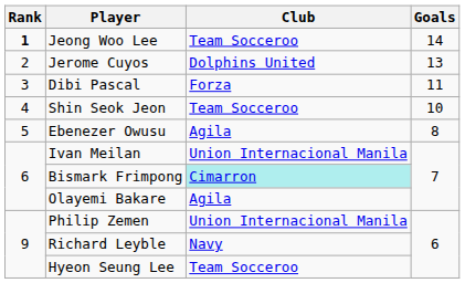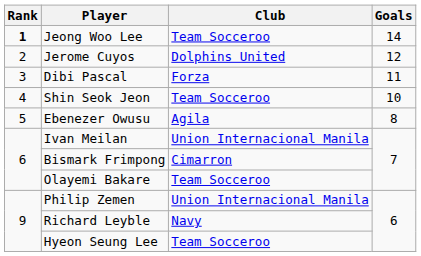 <table class="wikitable" style="float:left; margin-right:1em">
 <tr>
 <th>Rank</th>
 <th>Player</th>
 <th>Club</th>
 <th>Goals</th>
 </tr>
 <tr>
 <td rowspan="1" style="text-align:center;"><strong>1</strong></td>
 <td> Jeong Woo Lee</td>
 <td><a href='#'>Team Socceroo</a></td>
 <td align=center>14</td>
 </tr>
 <tr>
 <td rowspan="1" style="text-align:center;">2</td>
 <td> Jerome Cuyos</td>
 <td><a href='#'>Dolphins United</a></td>
-<td align=center>13</td>
+<td align=center>12</td>
 </tr>
 <tr>
 <td rowspan="1" style="text-align:center;">3</td>
 <td> Dibi Pascal</td>
 <td><a href='#'>Forza</a></td>
 <td align=center>11</td>
 </tr>
 <tr>
 <td rowspan="1" style="text-align:center;">4</td>
 <td> Shin Seok Jeon</td>
 <td><a href='#'>Team Socceroo</a></td>
 <td align=center>10</td>
 </tr>
 <tr>
 <td rowspan="1" style="text-align:center;">5</td>
 <td> Ebenezer Owusu</td>
 <td><a href='#'>Agila</a></td>
 <td align=center>8</td>
 </tr>
 <tr>
 <td rowspan="3" style="text-align:center;">6</td>
 <td> Ivan Meilan</td>
 <td><a href='#'>Union Internacional Manila</a></td>
 <td rowspan="3" style="text-align:center;">7</td>
 </tr>
 <tr>
 <td> Bismark Frimpong</td>
-<td style="background: paleturquoise;"><a href='#'>Cimarron</a></td>
+<td><a href='#'>Cimarron</a></td>
 </tr>
 <tr>
 <td> Olayemi Bakare</td>
-<td><a href='#'>Agila</a></td>
+<td><a href='#'>Team Socceroo</a></td>
 </tr>
 <tr>
 <td rowspan="3" style="text-align:center;">9</td>
 <td> Philip Zemen</td>
 <td><a href='#'>Union Internacional Manila</a></td>
 <td rowspan="3" style="text-align:center;">6</td>
 </tr>
 <tr>
 <td> Richard Leyble</td>
 <td><a href='#'>Navy</a></td>
 </tr>
 <tr>
 <td> Hyeon Seung Lee</td>
 <td><a href='#'>Team Socceroo</a></td>
 </tr>
 </table>
